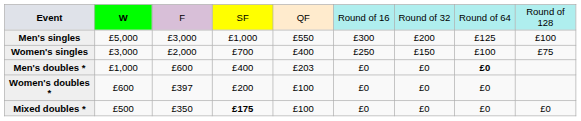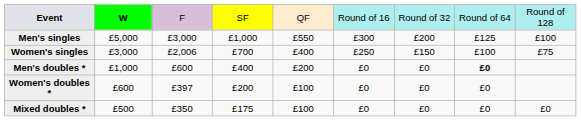 <table class=wikitable style=font-size:90%;text-align:center>
 <tr>
 <td style="width:130px; background:#dfe2e9;"><strong>Event</strong></td>
 <td style="width:80px; background:lime;"><strong>W</strong></td>
 <td style="width:85px; background:thistle;">F</td>
 <td style="width:85px; background:#ff0;">SF</td>
 <td style="width:85px; background:#ffebcd;">QF</td>
 <td style="width:85px; background:#afeeee;">Round of 16</td>
 <td style="width:85px; background:#afeeee;">Round of 32</td>
 <td style="width:85px; background:#afeeee;">Round of 64</td>
 <td style="width:85px; background:#afeeee;">Round of 128</td>
 </tr>
 <tr>
 <td style="background:#efefef;"><strong>Men's singles</strong></td>
 <td>£5,000</td>
 <td>£3,000</td>
 <td>£1,000</td>
 <td>£550</td>
 <td>£300</td>
 <td>£200</td>
 <td>£125</td>
 <td>£100</td>
 </tr>
 <tr>
 <td style="background:#efefef;"><strong>Women's singles</strong></td>
 <td>£3,000</td>
-<td>£2,000</td>
+<td>£2,006</td>
 <td>£700</td>
 <td>£400</td>
 <td>£250</td>
 <td>£150</td>
 <td>£100</td>
 <td>£75</td>
 </tr>
 <tr>
 <td style="background:#efefef;"><strong>Men's doubles *</strong></td>
 <td>£1,000</td>
 <td>£600</td>
 <td>£400</td>
-<td>£203</td>
+<td>£200</td>
 <td>£0</td>
 <td>£0</td>
 <td><strong>£0</strong></td>
 <td></td>
 </tr>
 <tr>
 <td style="background:#efefef;"><strong>Women's doubles *</strong></td>
 <td>£600</td>
 <td>£397</td>
 <td>£200</td>
 <td>£100</td>
 <td>£0</td>
 <td>£0</td>
 <td>£0</td>
 <td></td>
 </tr>
 <tr>
 <td style="background:#efefef;"><strong>Mixed doubles *</strong></td>
 <td>£500</td>
 <td>£350</td>
-<td><strong>£175</strong></td>
+<td>£175</td>
 <td>£100</td>
 <td>£0</td>
 <td>£0</td>
 <td>£0</td>
 <td>£0</td>
 </tr>
 </table>
